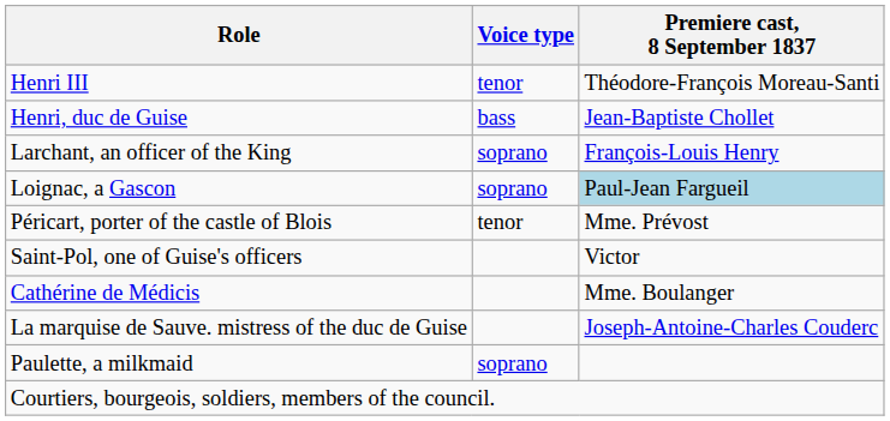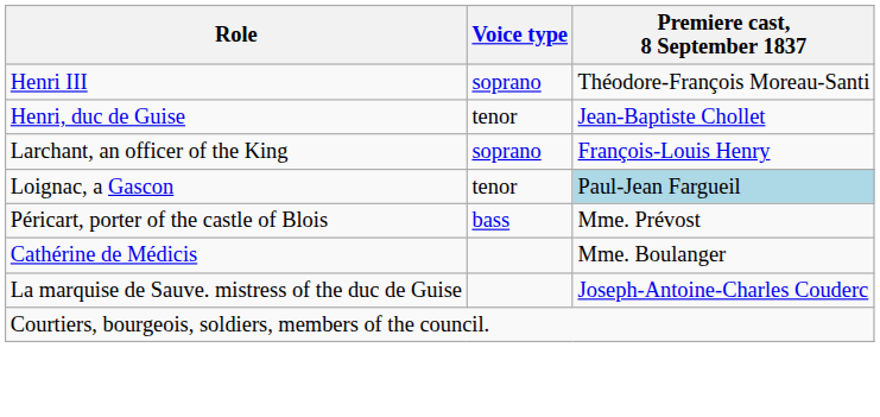 <table class="wikitable">
 <tr>
 <th>Role</th>
 <th><a href='#'>Voice type</a></th>
 <th>Premiere cast,<br>8 September 1837</th>
 </tr>
 <tr>
 <td><a href='#'>Henri III</a></td>
-<td><a href='#'>tenor</a></td>
+<td><a href='#'>soprano</a></td>
 <td>Théodore-François Moreau-Santi</td>
 </tr>
 <tr>
 <td><a href='#'>Henri, duc de Guise</a></td>
-<td><a href='#'>bass</a></td>
+<td>tenor</td>
 <td><a href='#'>Jean-Baptiste Chollet</a></td>
 </tr>
 <tr>
 <td>Larchant, an officer of the King</td>
 <td><a href='#'>soprano</a></td>
 <td><a href='#'>François-Louis Henry</a></td>
 </tr>
 <tr>
 <td>Loignac, a <a href='#'>Gascon</a></td>
-<td><a href='#'>soprano</a></td>
+<td>tenor</td>
 <td style="background: lightblue;">Paul-Jean Fargueil</td>
 </tr>
 <tr>
 <td>Péricart, porter of the castle of Blois</td>
-<td>tenor</td>
+<td><a href='#'>bass</a></td>
 <td>Mme. Prévost</td>
-</tr>
-<tr>
-<td>Saint-Pol, one of Guise's officers</td>
-<td></td>
-<td>Victor</td>
 </tr>
 <tr>
 <td><a href='#'>Cathérine de Médicis</a></td>
 <td></td>
 <td>Mme. Boulanger</td>
 </tr>
 <tr>
 <td>La marquise de Sauve. mistress of the duc de Guise</td>
 <td></td>
 <td><a href='#'>Joseph-Antoine-Charles Couderc</a></td>
 </tr>
 <tr>
-<td>Paulette, a milkmaid</td>
-<td><a href='#'>soprano</a></td>
-<td></td>
-</tr>
-<tr>
 <td colspan=3>Courtiers, bourgeois, soldiers, members of the council.</td>
 </tr>
 </table>
